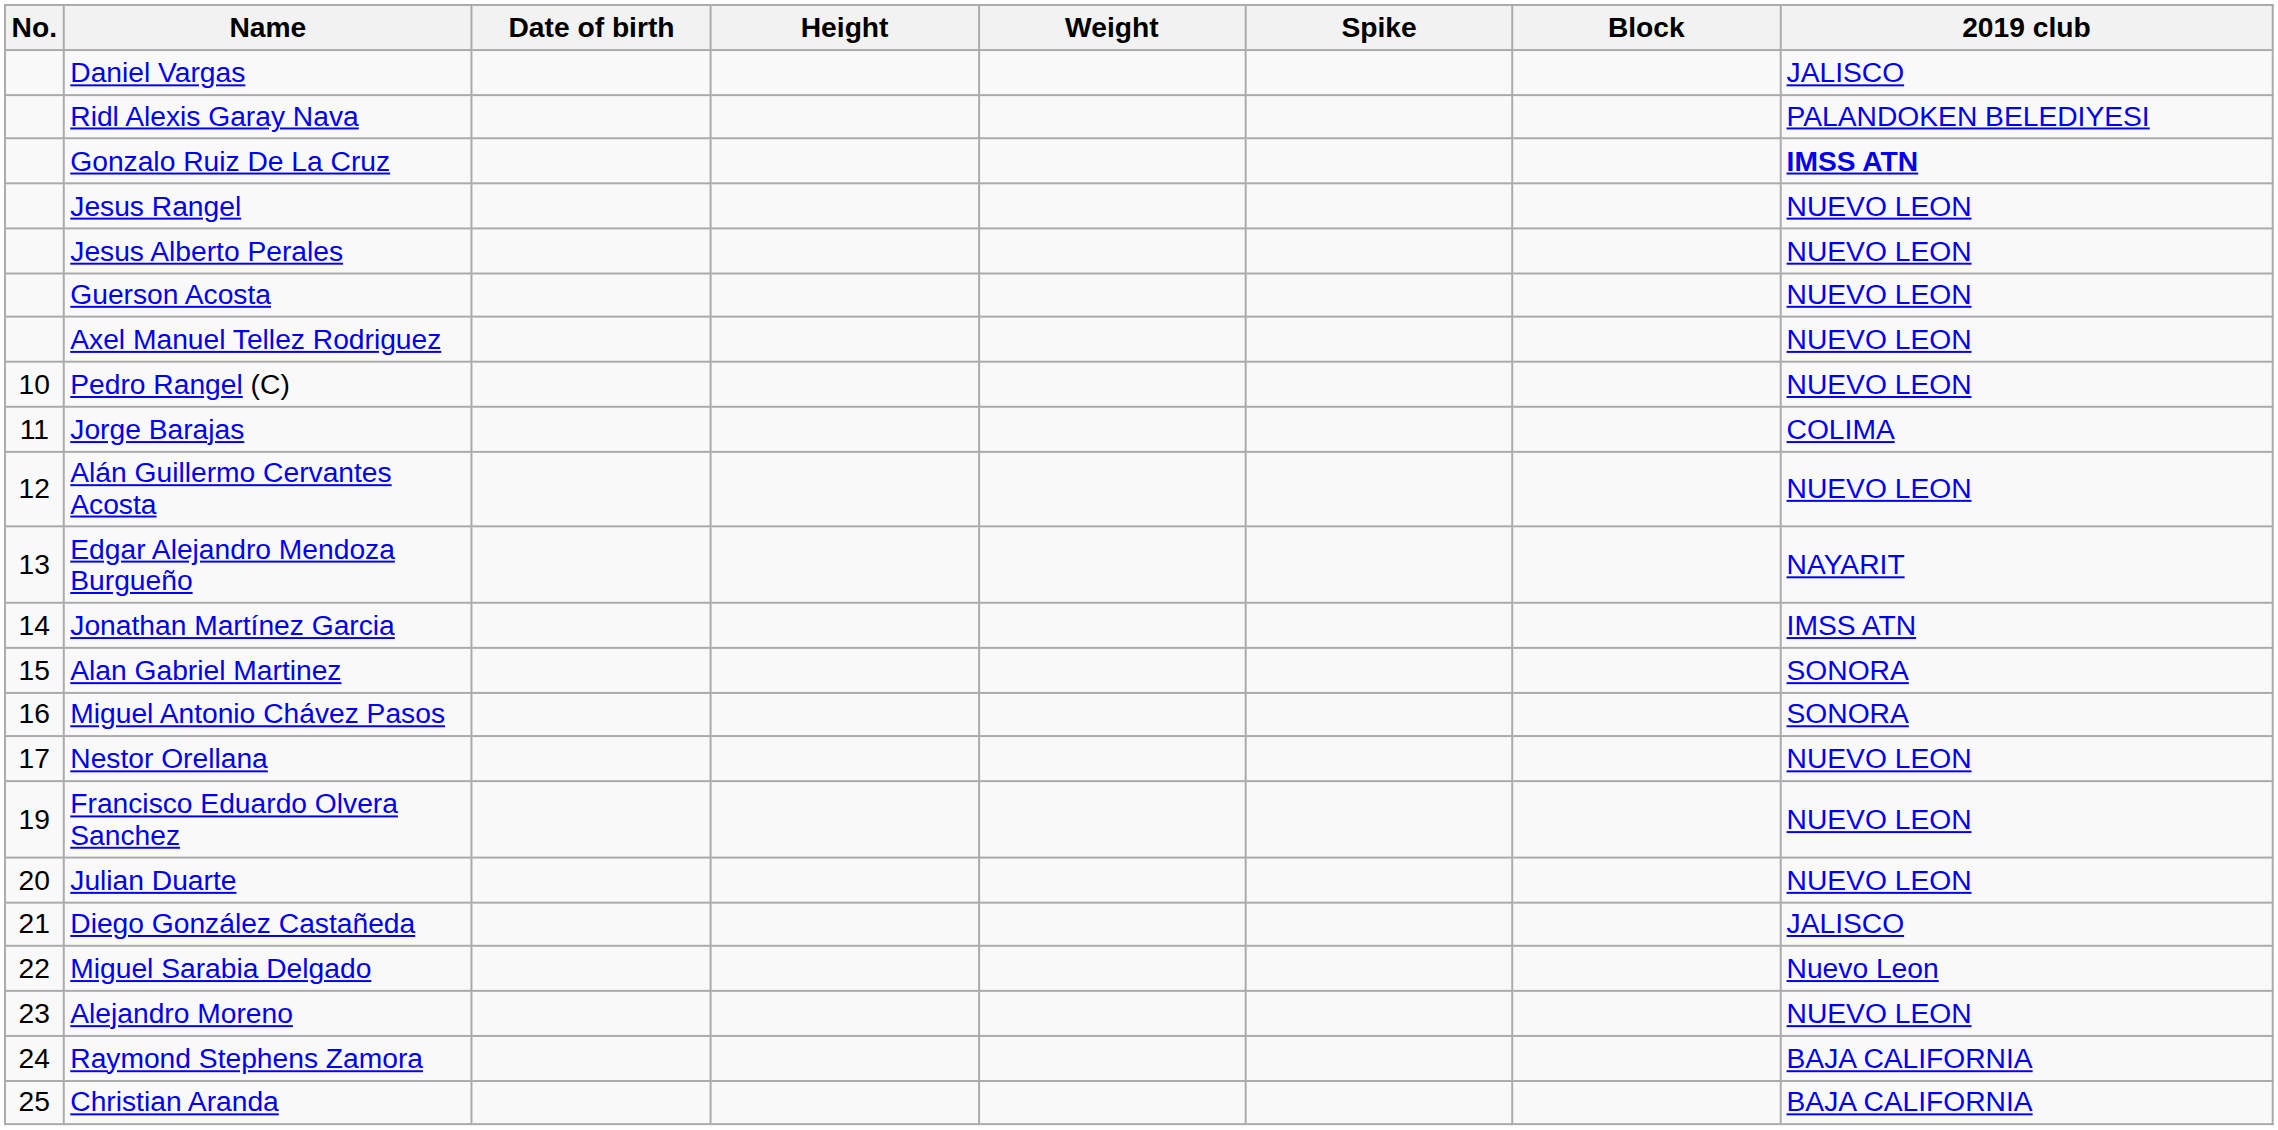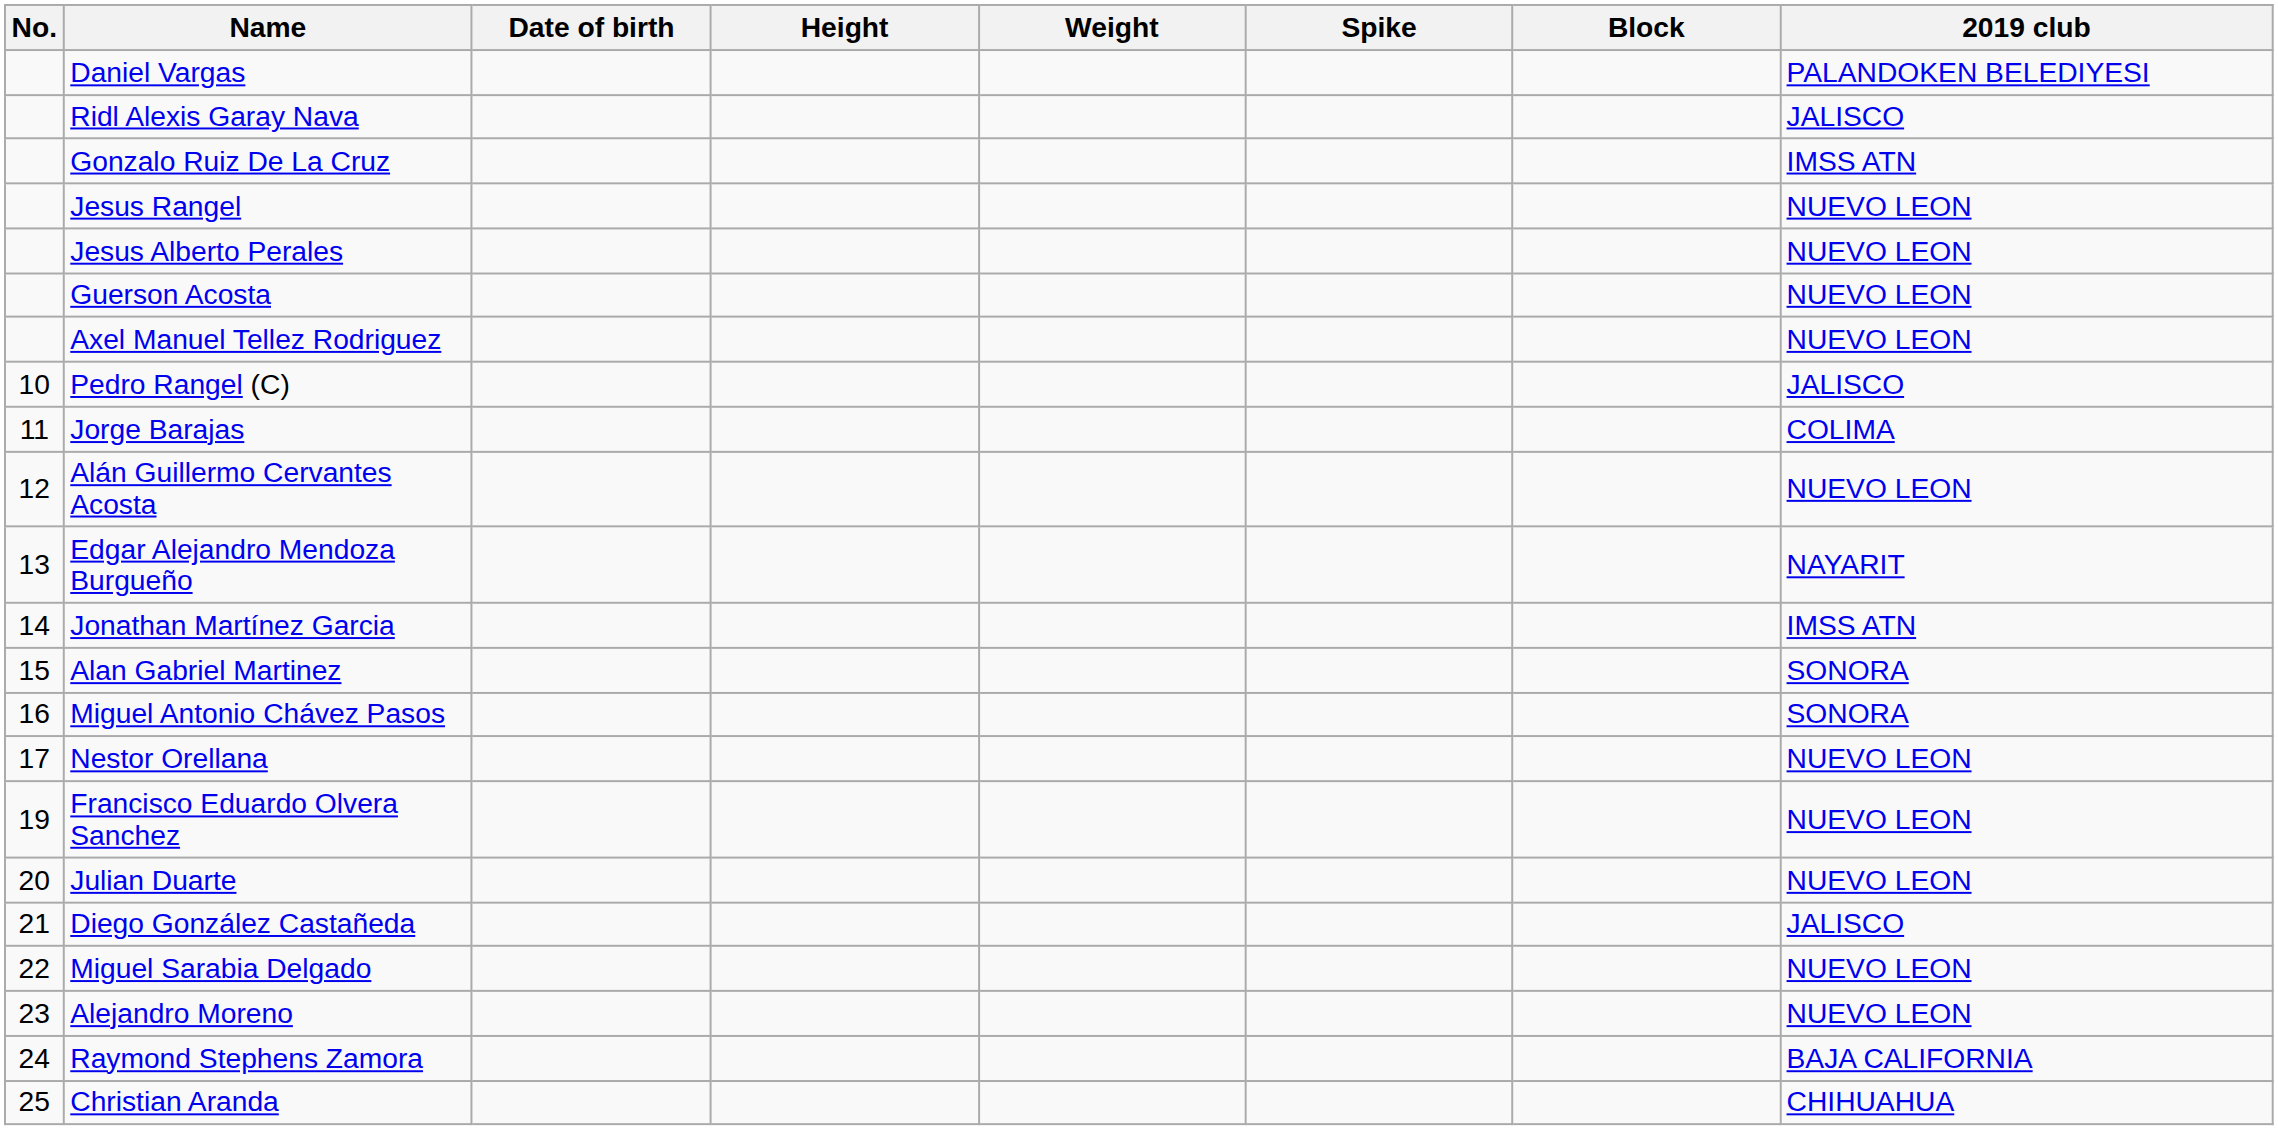 <table class="wikitable sortable" style="font-size:90%; text-align:center;">
 <tr>
 <th>No.</th>
 <th style="width:14em">Name</th>
 <th style="width:8em">Date of birth</th>
 <th style="width:9em">Height</th>
 <th style="width:9em">Weight</th>
 <th style="width:9em">Spike</th>
 <th style="width:9em">Block</th>
 <th style="width:17em">2019 club</th>
 </tr>
 <tr>
 <td></td>
 <td align=left><a href='#'>Daniel Vargas</a></td>
 <td align=right></td>
 <td></td>
 <td></td>
 <td></td>
 <td></td>
-<td align=left> <a href='#'>JALISCO</a></td>
+<td align=left> <a href='#'>PALANDOKEN BELEDIYESI</a></td>
 </tr>
 <tr>
 <td></td>
 <td align=left><a href='#'>Ridl Alexis Garay Nava</a></td>
 <td align=right></td>
 <td></td>
 <td></td>
 <td></td>
 <td></td>
-<td align=left> <a href='#'>PALANDOKEN BELEDIYESI</a></td>
+<td align=left> <a href='#'>JALISCO</a></td>
 </tr>
 <tr>
 <td></td>
 <td align=left><a href='#'>Gonzalo Ruiz De La Cruz</a></td>
 <td align=right></td>
 <td></td>
 <td></td>
 <td></td>
 <td></td>
-<td align=left><strong> <a href='#'>IMSS ATN</a></strong></td>
+<td align=left> <a href='#'>IMSS ATN</a></td>
 </tr>
 <tr>
 <td></td>
 <td align=left><a href='#'>Jesus Rangel</a></td>
 <td align=right></td>
 <td></td>
 <td></td>
 <td></td>
 <td></td>
 <td align=left> <a href='#'>NUEVO LEON</a></td>
 </tr>
 <tr>
 <td></td>
 <td align=left><a href='#'>Jesus Alberto Perales</a></td>
 <td align=right></td>
 <td></td>
 <td></td>
 <td></td>
 <td></td>
 <td align=left> <a href='#'>NUEVO LEON</a></td>
 </tr>
 <tr>
 <td></td>
 <td align=left><a href='#'>Guerson Acosta</a></td>
 <td align=right></td>
 <td></td>
 <td></td>
 <td></td>
 <td></td>
 <td align=left> <a href='#'>NUEVO LEON</a></td>
 </tr>
 <tr>
 <td></td>
 <td align=left><a href='#'>Axel Manuel Tellez Rodriguez</a></td>
 <td align=right></td>
 <td></td>
 <td></td>
 <td></td>
 <td></td>
 <td align=left> <a href='#'>NUEVO LEON</a></td>
 </tr>
 <tr>
 <td>10</td>
 <td align=left><a href='#'>Pedro Rangel</a> (C)</td>
 <td align="right"></td>
 <td></td>
 <td></td>
 <td></td>
 <td></td>
-<td align=left> <a href='#'>NUEVO LEON</a></td>
+<td align=left> <a href='#'>JALISCO</a></td>
 </tr>
 <tr>
 <td>11</td>
 <td align=left><a href='#'>Jorge Barajas</a></td>
 <td align=right></td>
 <td></td>
 <td></td>
 <td></td>
 <td></td>
 <td align=left> <a href='#'>COLIMA</a></td>
 </tr>
 <tr>
 <td>12</td>
 <td align=left><a href='#'>Alán Guillermo Cervantes Acosta</a></td>
 <td align=right></td>
 <td></td>
 <td></td>
 <td></td>
 <td></td>
 <td align=left> <a href='#'>NUEVO LEON</a></td>
 </tr>
 <tr>
 <td>13</td>
 <td align=left><a href='#'>Edgar Alejandro Mendoza Burgueño</a></td>
 <td align=right></td>
 <td></td>
 <td></td>
 <td></td>
 <td></td>
 <td align=left> <a href='#'>NAYARIT</a></td>
 </tr>
 <tr>
 <td>14</td>
 <td align=left><a href='#'>Jonathan Martínez Garcia</a></td>
 <td align=right></td>
 <td></td>
 <td></td>
 <td></td>
 <td></td>
 <td align=left> <a href='#'>IMSS ATN</a></td>
 </tr>
 <tr>
 <td>15</td>
 <td align=left><a href='#'>Alan Gabriel Martinez</a></td>
 <td align=right></td>
 <td></td>
 <td></td>
 <td></td>
 <td></td>
 <td align=left> <a href='#'>SONORA</a></td>
 </tr>
 <tr>
 <td>16</td>
 <td align=left><a href='#'>Miguel Antonio Chávez Pasos</a></td>
 <td align=right></td>
 <td></td>
 <td></td>
 <td></td>
 <td></td>
 <td align=left> <a href='#'>SONORA</a></td>
 </tr>
 <tr>
 <td>17</td>
 <td align=left><a href='#'>Nestor Orellana</a></td>
 <td align=right></td>
 <td></td>
 <td></td>
 <td></td>
 <td></td>
 <td align=left> <a href='#'>NUEVO LEON</a></td>
 </tr>
 <tr>
 <td>19</td>
 <td align=left><a href='#'>Francisco Eduardo Olvera Sanchez</a></td>
 <td align=right></td>
 <td></td>
 <td></td>
 <td></td>
 <td></td>
 <td align=left> <a href='#'>NUEVO LEON</a></td>
 </tr>
 <tr>
 <td>20</td>
 <td align=left><a href='#'>Julian Duarte</a></td>
 <td align=right></td>
 <td></td>
 <td></td>
 <td></td>
 <td></td>
 <td align=left> <a href='#'>NUEVO LEON</a></td>
 </tr>
 <tr>
 <td>21</td>
 <td align=left><a href='#'>Diego González Castañeda</a></td>
 <td align=right></td>
 <td></td>
 <td></td>
 <td></td>
 <td></td>
 <td align=left> <a href='#'>JALISCO</a></td>
 </tr>
 <tr>
 <td>22</td>
 <td align=left><a href='#'>Miguel Sarabia Delgado</a></td>
 <td align=right></td>
 <td></td>
 <td></td>
 <td></td>
 <td></td>
-<td align=left> <a href='#'>Nuevo Leon</a></td>
+<td align=left> <a href='#'>NUEVO LEON</a></td>
 </tr>
 <tr>
 <td>23</td>
 <td align=left><a href='#'>Alejandro Moreno</a></td>
 <td align=right></td>
 <td></td>
 <td></td>
 <td></td>
 <td></td>
 <td align=left> <a href='#'>NUEVO LEON</a></td>
 </tr>
 <tr>
 <td>24</td>
 <td align=left><a href='#'>Raymond Stephens Zamora</a></td>
 <td align=right></td>
 <td></td>
 <td></td>
 <td></td>
 <td></td>
 <td align=left> <a href='#'>BAJA CALIFORNIA</a></td>
 </tr>
 <tr>
 <td>25</td>
 <td align=left><a href='#'>Christian Aranda</a></td>
 <td align=right></td>
 <td></td>
 <td></td>
 <td></td>
 <td></td>
-<td align=left> <a href='#'>BAJA CALIFORNIA</a></td>
+<td align=left> <a href='#'>CHIHUAHUA</a></td>
 </tr>
 </table>
